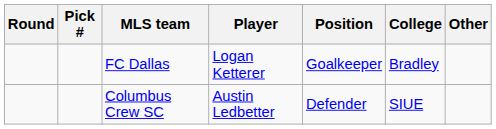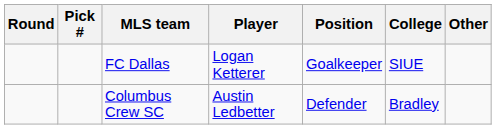 <table class="wikitable sortable" style="width:60%">
 <tr>
 <th>Round</th>
 <th>Pick #</th>
 <th>MLS team</th>
 <th>Player</th>
 <th>Position</th>
 <th>College</th>
 <th>Other</th>
 </tr>
 <tr>
 <td></td>
 <td></td>
 <td><a href='#'>FC Dallas</a></td>
 <td> <a href='#'>Logan Ketterer</a></td>
 <td><a href='#'>Goalkeeper</a></td>
-<td><a href='#'>Bradley</a></td>
+<td><a href='#'>SIUE</a></td>
 <td></td>
 </tr>
 <tr>
 <td></td>
 <td></td>
 <td><a href='#'>Columbus Crew SC</a></td>
 <td> <a href='#'>Austin Ledbetter</a></td>
 <td><a href='#'>Defender</a></td>
-<td><a href='#'>SIUE</a></td>
+<td><a href='#'>Bradley</a></td>
 <td></td>
 </tr>
 </table>
